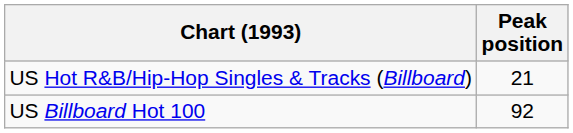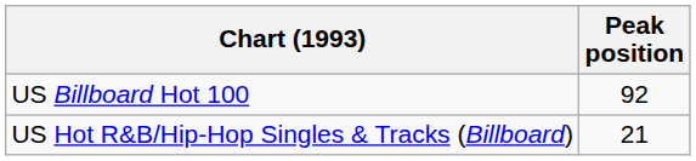 <table class="wikitable sortable">
 <tr>
 <th>Chart (1993)</th>
 <th>Peak<br>position</th>
 </tr>
 <tr>
+<td>US <a href='#'><em>Billboard</em> Hot 100</a></td>
+<td align=center>92</td>
+</tr>
+<tr>
 <td>US <a href='#'>Hot R&B/Hip-Hop Singles & Tracks</a> (<em><a href='#'>Billboard</a></em>)</td>
 <td align=center>21</td>
 </tr>
-<tr>
-<td>US <a href='#'><em>Billboard</em> Hot 100</a></td>
-<td align=center>92</td>
-</tr>
 </table>
